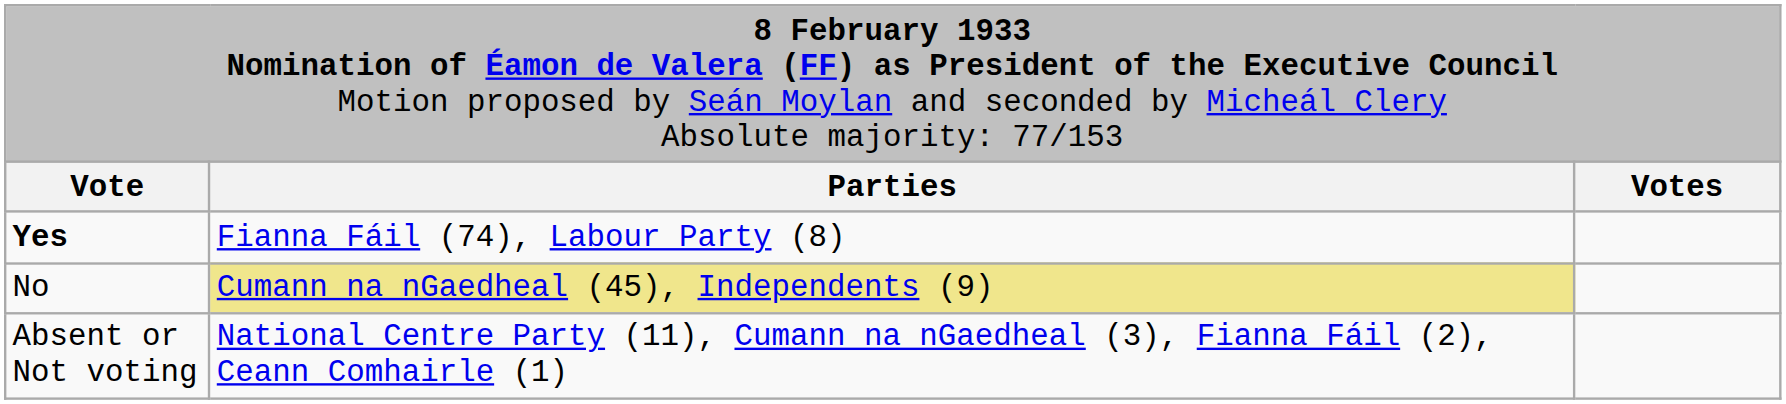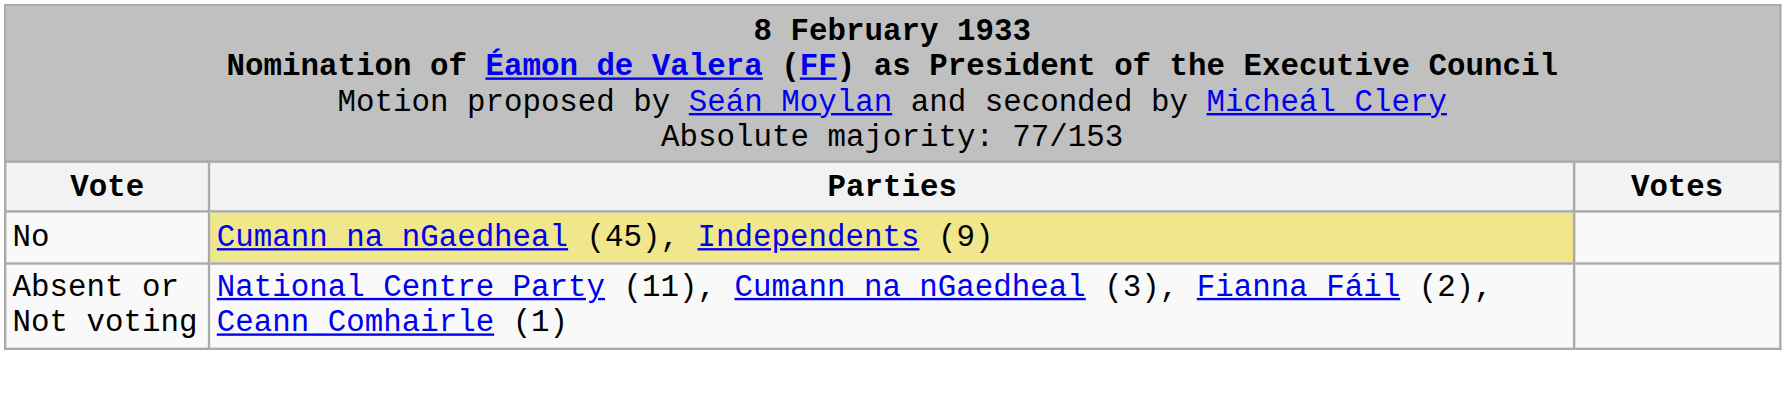 <table class="wikitable">
 <tr>
 <td colspan="3" bgcolor="#C0C0C0" align=center><strong>8 February 1933<br>Nomination of <a href='#'>Éamon de Valera</a> (<a href='#'>FF</a>) as President of the Executive Council</strong><br>Motion proposed by <a href='#'>Seán Moylan</a> and seconded by <a href='#'>Micheál Clery</a><br>Absolute majority: 77/153</td>
 </tr>
 <tr bgcolor="#D8D8D8">
 <th width=80px>Vote</th>
 <th width=570px>Parties</th>
 <th width=80px align="center">Votes</th>
-</tr>
-<tr>
-<td> <strong>Yes</strong></td>
-<td><a href='#'>Fianna Fáil</a> (74), <a href='#'>Labour Party</a> (8)</td>
-<td></td>
 </tr>
 <tr>
 <td>No</td>
 <td style="background: khaki;"><a href='#'>Cumann na nGaedheal</a> (45), <a href='#'>Independents</a> (9)</td>
 <td></td>
 </tr>
 <tr>
 <td>Absent or<br>Not voting</td>
 <td><a href='#'>National Centre Party</a> (11), <a href='#'>Cumann na nGaedheal</a> (3), <a href='#'>Fianna Fáil</a> (2), <a href='#'>Ceann Comhairle</a> (1)</td>
 <td></td>
 </tr>
 </table>
